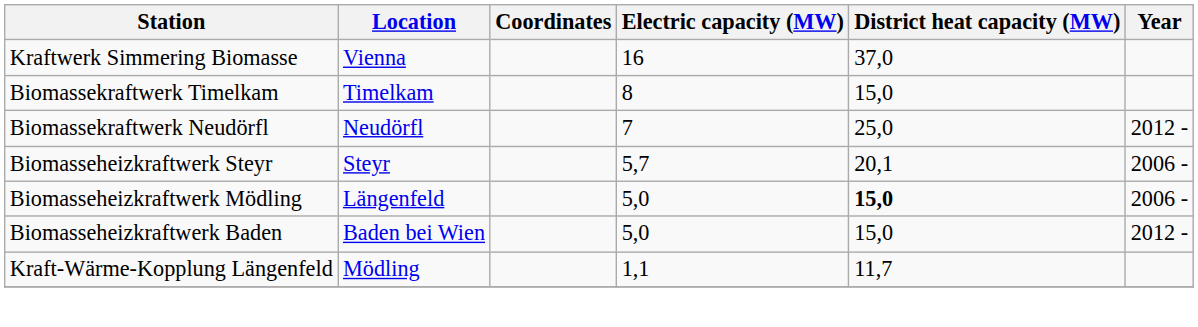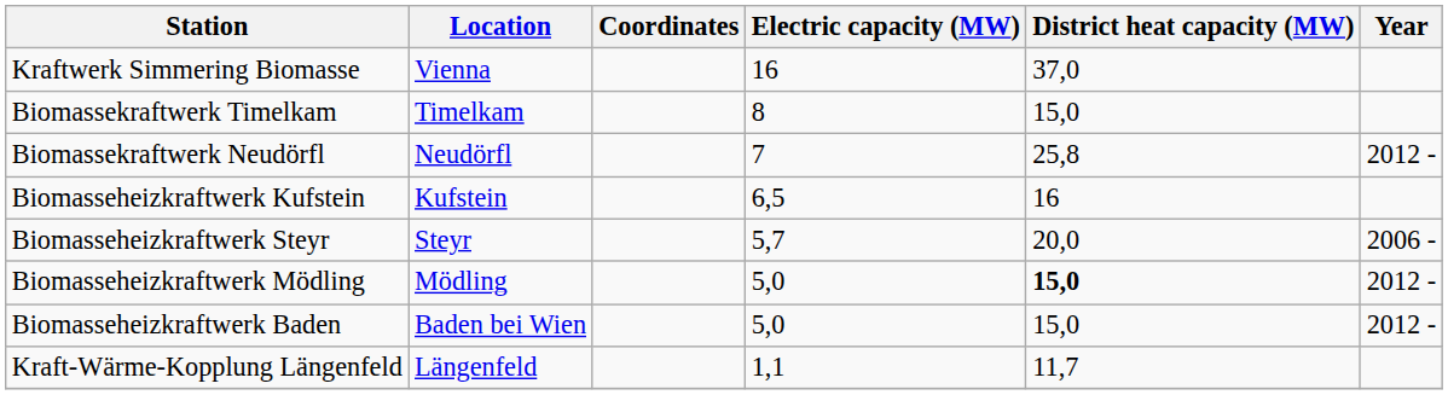 <table class="wikitable sortable">
 <tr>
 <th>Station</th>
 <th><a href='#'>Location</a></th>
 <th>Coordinates</th>
 <th>Electric capacity (<a href='#'>MW</a>)</th>
 <th>District heat capacity (<a href='#'>MW</a>)</th>
 <th>Year</th>
 </tr>
 <tr>
 <td>Kraftwerk Simmering Biomasse</td>
 <td><a href='#'>Vienna</a></td>
 <td></td>
 <td>16</td>
 <td>37,0</td>
 <td></td>
 </tr>
 <tr>
 <td>Biomassekraftwerk Timelkam</td>
 <td><a href='#'>Timelkam</a></td>
 <td></td>
 <td>8</td>
 <td>15,0</td>
 <td></td>
 </tr>
 <tr>
 <td>Biomassekraftwerk Neudörfl</td>
 <td><a href='#'>Neudörfl</a></td>
 <td></td>
 <td>7</td>
-<td>25,0</td>
+<td>25,8</td>
 <td>2012 -</td>
+</tr>
+<tr>
+<td>Biomasseheizkraftwerk Kufstein</td>
+<td><a href='#'>Kufstein</a></td>
+<td></td>
+<td>6,5</td>
+<td>16</td>
+<td></td>
 </tr>
 <tr>
 <td>Biomasseheizkraftwerk Steyr </td>
 <td><a href='#'>Steyr</a></td>
 <td></td>
 <td>5,7</td>
-<td>20,1</td>
+<td>20,0</td>
 <td>2006 -</td>
 </tr>
 <tr>
 <td>Biomasseheizkraftwerk Mödling</td>
-<td><a href='#'>Längenfeld</a></td>
+<td><a href='#'>Mödling</a></td>
 <td></td>
 <td>5,0</td>
 <td><strong>15,0</strong></td>
-<td>2006 -</td>
+<td>2012 -</td>
 </tr>
 <tr>
 <td>Biomasseheizkraftwerk Baden</td>
 <td><a href='#'>Baden bei Wien</a></td>
 <td></td>
 <td>5,0</td>
 <td>15,0</td>
 <td>2012 -</td>
 </tr>
 <tr>
 <td>Kraft-Wärme-Kopplung Längenfeld</td>
-<td><a href='#'>Mödling</a></td>
+<td><a href='#'>Längenfeld</a></td>
 <td></td>
 <td>1,1</td>
 <td>11,7</td>
 <td></td>
 </tr>
 <tr>
 </tr>
 </table>
